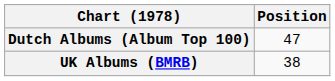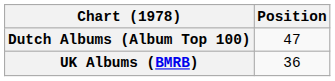 <table class="wikitable plainrowheaders" style="text-align:center">
 <tr>
 <th scope="col">Chart (1978)</th>
 <th scope="col">Position</th>
 </tr>
 <tr>
 <th scope="row">Dutch Albums (Album Top 100)</th>
 <td>47</td>
 </tr>
 <tr>
 <th scope="row">UK Albums (<a href='#'>BMRB</a>)</th>
-<td>38</td>
+<td>36</td>
 </tr>
 </table>
